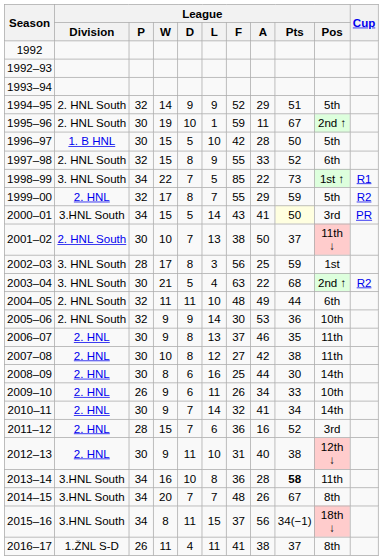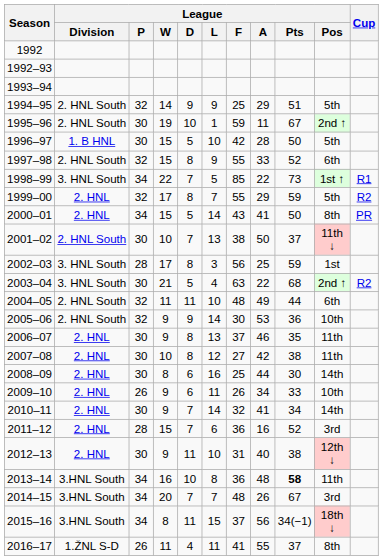 <table class="wikitable" style="font-size:95%; text-align: center;">
 <tr>
 <th rowspan=2>Season</th>
 <th colspan=9>League</th>
 <th rowspan=2 width="30"><a href='#'>Cup</a></th>
 </tr>
 <tr>
 <th>Division</th>
 <th width="25">P</th>
 <th width="25">W</th>
 <th width="25">D</th>
 <th width="25">L</th>
 <th width="25">F</th>
 <th width="25">A</th>
 <th width="25">Pts</th>
 <th width="40">Pos</th>
 </tr>
 <tr>
 <td>1992</td>
 <td></td>
 <td></td>
 <td></td>
 <td></td>
 <td></td>
 <td></td>
 <td></td>
 <td></td>
 <td></td>
 <td></td>
 </tr>
 <tr>
 <td>1992–93</td>
 <td></td>
 <td></td>
 <td></td>
 <td></td>
 <td></td>
 <td></td>
 <td></td>
 <td></td>
 <td></td>
 <td></td>
 </tr>
 <tr>
 <td>1993–94</td>
 <td></td>
 <td></td>
 <td></td>
 <td></td>
 <td></td>
 <td></td>
 <td></td>
 <td></td>
 <td></td>
 <td></td>
 </tr>
 <tr>
 <td>1994–95</td>
 <td>2. HNL South</td>
 <td>32</td>
 <td>14</td>
 <td>9</td>
 <td>9</td>
-<td>52</td>
+<td>25</td>
 <td>29</td>
 <td>51</td>
 <td>5th</td>
 <td></td>
 </tr>
 <tr>
 <td>1995–96</td>
 <td>2. HNL South</td>
 <td>30</td>
 <td>19</td>
 <td>10</td>
 <td>1</td>
 <td>59</td>
 <td>11</td>
 <td>67</td>
 <td bgcolor="#DDFFDD">2nd ↑</td>
 <td></td>
 </tr>
 <tr>
 <td>1996–97</td>
 <td><a href='#'>1. B HNL</a></td>
 <td>30</td>
 <td>15</td>
 <td>5</td>
 <td>10</td>
 <td>42</td>
 <td>28</td>
 <td>50</td>
 <td>5th</td>
 <td></td>
 </tr>
 <tr>
 <td>1997–98</td>
 <td>2. HNL South</td>
 <td>32</td>
 <td>15</td>
 <td>8</td>
 <td>9</td>
 <td>55</td>
 <td>33</td>
 <td>52</td>
 <td>6th</td>
 <td></td>
 </tr>
 <tr>
 <td>1998–99</td>
 <td>3. HNL South</td>
 <td>34</td>
 <td>22</td>
 <td>7</td>
 <td>5</td>
 <td>85</td>
 <td>22</td>
 <td>73</td>
 <td bgcolor="#DDFFDD">1st ↑</td>
 <td><a href='#'>R1</a></td>
 </tr>
 <tr>
 <td>1999–00</td>
 <td><a href='#'>2. HNL</a></td>
 <td>32</td>
 <td>17</td>
 <td>8</td>
 <td>7</td>
 <td>55</td>
 <td>29</td>
 <td>59</td>
 <td>5th</td>
 <td><a href='#'>R2</a></td>
 </tr>
 <tr>
 <td>2000–01</td>
-<td>3.HNL South</td>
+<td><a href='#'>2. HNL</a></td>
 <td>34</td>
 <td>15</td>
 <td>5</td>
 <td>14</td>
 <td>43</td>
 <td>41</td>
-<td style="background: lightyellow;">50</td>
-<td>3rd</td>
+<td>50</td>
+<td>8th</td>
 <td><a href='#'>PR</a></td>
 </tr>
 <tr>
 <td>2001–02</td>
 <td><a href='#'>2. HNL South</a></td>
 <td>30</td>
 <td>10</td>
 <td>7</td>
 <td>13</td>
 <td>38</td>
 <td>50</td>
 <td>37</td>
 <td bgcolor="#FFCCCC">11th ↓</td>
 <td></td>
 </tr>
 <tr>
 <td>2002–03</td>
 <td>3. HNL South</td>
 <td>28</td>
 <td>17</td>
 <td>8</td>
 <td>3</td>
 <td>56</td>
 <td>25</td>
 <td>59</td>
 <td>1st</td>
 <td></td>
 </tr>
 <tr>
 <td>2003–04</td>
 <td>3. HNL South</td>
 <td>30</td>
 <td>21</td>
 <td>5</td>
 <td>4</td>
 <td>63</td>
 <td>22</td>
 <td>68</td>
 <td bgcolor="#DDFFDD">2nd ↑</td>
 <td><a href='#'>R2</a></td>
 </tr>
 <tr>
 <td>2004–05</td>
 <td>2. HNL South</td>
 <td>32</td>
 <td>11</td>
 <td>11</td>
 <td>10</td>
 <td>48</td>
 <td>49</td>
 <td>44</td>
 <td>6th</td>
 <td></td>
 </tr>
 <tr>
 <td>2005–06</td>
 <td>2. HNL South</td>
 <td>32</td>
 <td>9</td>
 <td>9</td>
 <td>14</td>
 <td>30</td>
 <td>53</td>
 <td>36</td>
 <td>10th</td>
 <td></td>
 </tr>
 <tr>
 <td>2006–07</td>
 <td><a href='#'>2. HNL</a></td>
 <td>30</td>
 <td>9</td>
 <td>8</td>
 <td>13</td>
 <td>37</td>
 <td>46</td>
 <td>35</td>
 <td>11th</td>
 <td></td>
 </tr>
 <tr>
 <td>2007–08</td>
 <td><a href='#'>2. HNL</a></td>
 <td>30</td>
 <td>10</td>
 <td>8</td>
 <td>12</td>
 <td>27</td>
 <td>42</td>
 <td>38</td>
 <td>11th</td>
 <td></td>
 </tr>
 <tr>
 <td>2008–09</td>
 <td><a href='#'>2. HNL</a></td>
 <td>30</td>
 <td>8</td>
 <td>6</td>
 <td>16</td>
 <td>25</td>
 <td>44</td>
 <td>30</td>
 <td>14th</td>
 <td></td>
 </tr>
 <tr>
 <td>2009–10</td>
 <td><a href='#'>2. HNL</a></td>
 <td>26</td>
 <td>9</td>
 <td>6</td>
 <td>11</td>
 <td>26</td>
 <td>34</td>
 <td>33</td>
 <td>10th</td>
 <td></td>
 </tr>
 <tr>
 <td>2010–11</td>
 <td><a href='#'>2. HNL</a></td>
 <td>30</td>
 <td>9</td>
 <td>7</td>
 <td>14</td>
 <td>32</td>
 <td>41</td>
 <td>34</td>
 <td>14th</td>
 <td></td>
 </tr>
 <tr>
 <td>2011–12</td>
 <td><a href='#'>2. HNL</a></td>
 <td>28</td>
 <td>15</td>
 <td>7</td>
 <td>6</td>
 <td>36</td>
 <td>16</td>
 <td>52</td>
 <td>3rd</td>
 <td></td>
 </tr>
 <tr>
 <td>2012–13</td>
 <td><a href='#'>2. HNL</a></td>
 <td>30</td>
 <td>9</td>
 <td>11</td>
 <td>10</td>
 <td>31</td>
 <td>40</td>
 <td>38</td>
 <td bgcolor="#FFCCCC">12th ↓</td>
 <td></td>
 </tr>
 <tr>
 <td>2013–14</td>
 <td>3.HNL South</td>
 <td>34</td>
 <td>16</td>
 <td>10</td>
 <td>8</td>
 <td>36</td>
-<td>28</td>
+<td>48</td>
 <td><strong>58</strong></td>
 <td>11th</td>
 <td></td>
 </tr>
 <tr>
 <td>2014–15</td>
 <td>3.HNL South</td>
 <td>34</td>
 <td>20</td>
 <td>7</td>
 <td>7</td>
 <td>48</td>
 <td>26</td>
 <td>67</td>
-<td>8th</td>
+<td>3rd</td>
 <td></td>
 </tr>
 <tr>
 <td>2015–16</td>
 <td>3.HNL South</td>
 <td>34</td>
 <td>8</td>
 <td>11</td>
 <td>15</td>
 <td>37</td>
 <td>56</td>
 <td>34(−1)</td>
 <td bgcolor="#FFCCCC">18th ↓</td>
 <td></td>
 </tr>
 <tr>
 <td>2016–17</td>
 <td>1.ŽNL S-D</td>
 <td>26</td>
 <td>11</td>
 <td>4</td>
 <td>11</td>
 <td>41</td>
-<td>38</td>
+<td>55</td>
 <td>37</td>
 <td>8th</td>
 <td></td>
 </tr>
 </table>
